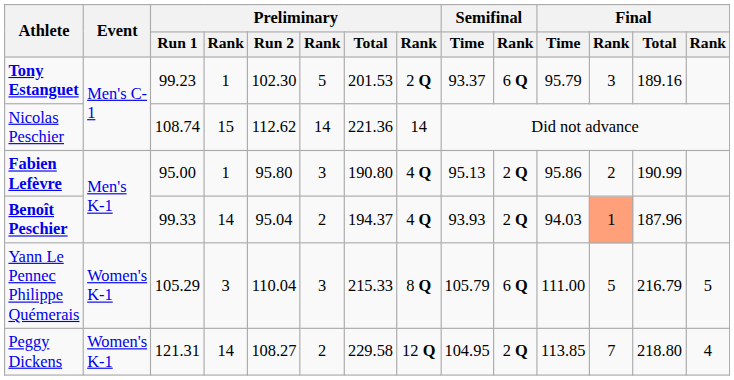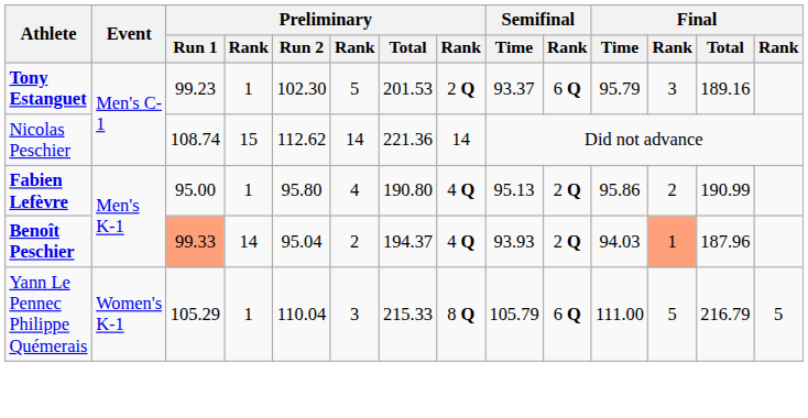 <table class="wikitable" style="font-size:90%">
 <tr>
 <th rowspan="2">Athlete</th>
 <th rowspan="2">Event</th>
 <th colspan="6">Preliminary</th>
 <th colspan="2">Semifinal</th>
 <th colspan="4">Final</th>
 </tr>
 <tr style="font-size:95%">
 <th>Run 1</th>
 <th>Rank</th>
 <th>Run 2</th>
 <th>Rank</th>
 <th>Total</th>
 <th>Rank</th>
 <th>Time</th>
 <th>Rank</th>
 <th>Time</th>
 <th>Rank</th>
 <th>Total</th>
 <th>Rank</th>
 </tr>
 <tr align=center>
 <td align=left><strong><a href='#'>Tony Estanguet</a></strong></td>
 <td align=left rowspan=2><a href='#'>Men's C-1</a></td>
 <td>99.23</td>
 <td>1</td>
 <td>102.30</td>
 <td>5</td>
 <td>201.53</td>
 <td>2 <strong>Q</strong></td>
 <td>93.37</td>
 <td>6 <strong>Q</strong></td>
 <td>95.79</td>
 <td>3</td>
 <td>189.16</td>
 <td></td>
 </tr>
 <tr align=center>
 <td align=left><a href='#'>Nicolas Peschier</a></td>
 <td>108.74</td>
 <td>15</td>
 <td>112.62</td>
 <td>14</td>
 <td>221.36</td>
 <td>14</td>
 <td colspan=6>Did not advance</td>
 </tr>
 <tr align=center>
 <td align=left><strong><a href='#'>Fabien Lefèvre</a></strong></td>
 <td align=left rowspan=2><a href='#'>Men's K-1</a></td>
 <td>95.00</td>
 <td>1</td>
 <td>95.80</td>
-<td>3</td>
+<td>4</td>
 <td>190.80</td>
 <td>4 <strong>Q</strong></td>
 <td>95.13</td>
 <td>2 <strong>Q</strong></td>
 <td>95.86</td>
 <td>2</td>
 <td>190.99</td>
 <td></td>
 </tr>
 <tr align=center>
 <td align=left><strong><a href='#'>Benoît Peschier</a></strong></td>
-<td>99.33</td>
+<td style="background: lightsalmon;">99.33</td>
 <td>14</td>
 <td>95.04</td>
 <td>2</td>
 <td>194.37</td>
 <td>4 <strong>Q</strong></td>
 <td>93.93</td>
 <td>2 <strong>Q</strong></td>
 <td>94.03</td>
 <td style="background: lightsalmon;">1</td>
 <td>187.96</td>
 <td></td>
 </tr>
 <tr align=center>
 <td align=left><a href='#'>Yann Le Pennec</a><br><a href='#'>Philippe Quémerais</a></td>
 <td align=left><a href='#'>Women's K-1</a></td>
 <td>105.29</td>
-<td>3</td>
+<td>1</td>
 <td>110.04</td>
 <td>3</td>
 <td>215.33</td>
 <td>8 <strong>Q</strong></td>
 <td>105.79</td>
 <td>6 <strong>Q</strong></td>
 <td>111.00</td>
 <td>5</td>
 <td>216.79</td>
 <td>5</td>
 </tr>
-<tr align=center>
-<td align=left><a href='#'>Peggy Dickens</a></td>
-<td align=left><a href='#'>Women's K-1</a></td>
-<td>121.31</td>
-<td>14</td>
-<td>108.27</td>
-<td>2</td>
-<td>229.58</td>
-<td>12 <strong>Q</strong></td>
-<td>104.95</td>
-<td>2 <strong>Q</strong></td>
-<td>113.85</td>
-<td>7</td>
-<td>218.80</td>
-<td>4</td>
-</tr>
 </table>
